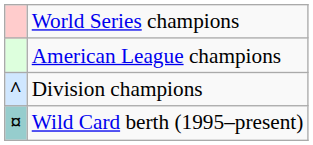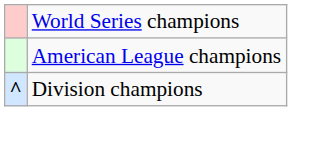 <table class="wikitable plainrowheaders">
 <tr>
 <th scope="row" style="text-align:center; background:#ffcccc"></th>
 <td><a href='#'>World Series</a> champions</td>
 </tr>
 <tr>
 <th scope="row" style="text-align:center; background:#ddffdd"></th>
 <td><a href='#'>American League</a> champions</td>
 </tr>
 <tr>
 <th scope="row" style="text-align:center; background:#d0e7ff">^</th>
 <td>Division champions</td>
 </tr>
-<tr>
-<th scope="row" style="text-align:center; background:#96cdcd">¤</th>
-<td><a href='#'>Wild Card</a> berth (1995–present)</td>
-</tr>
 </table>
